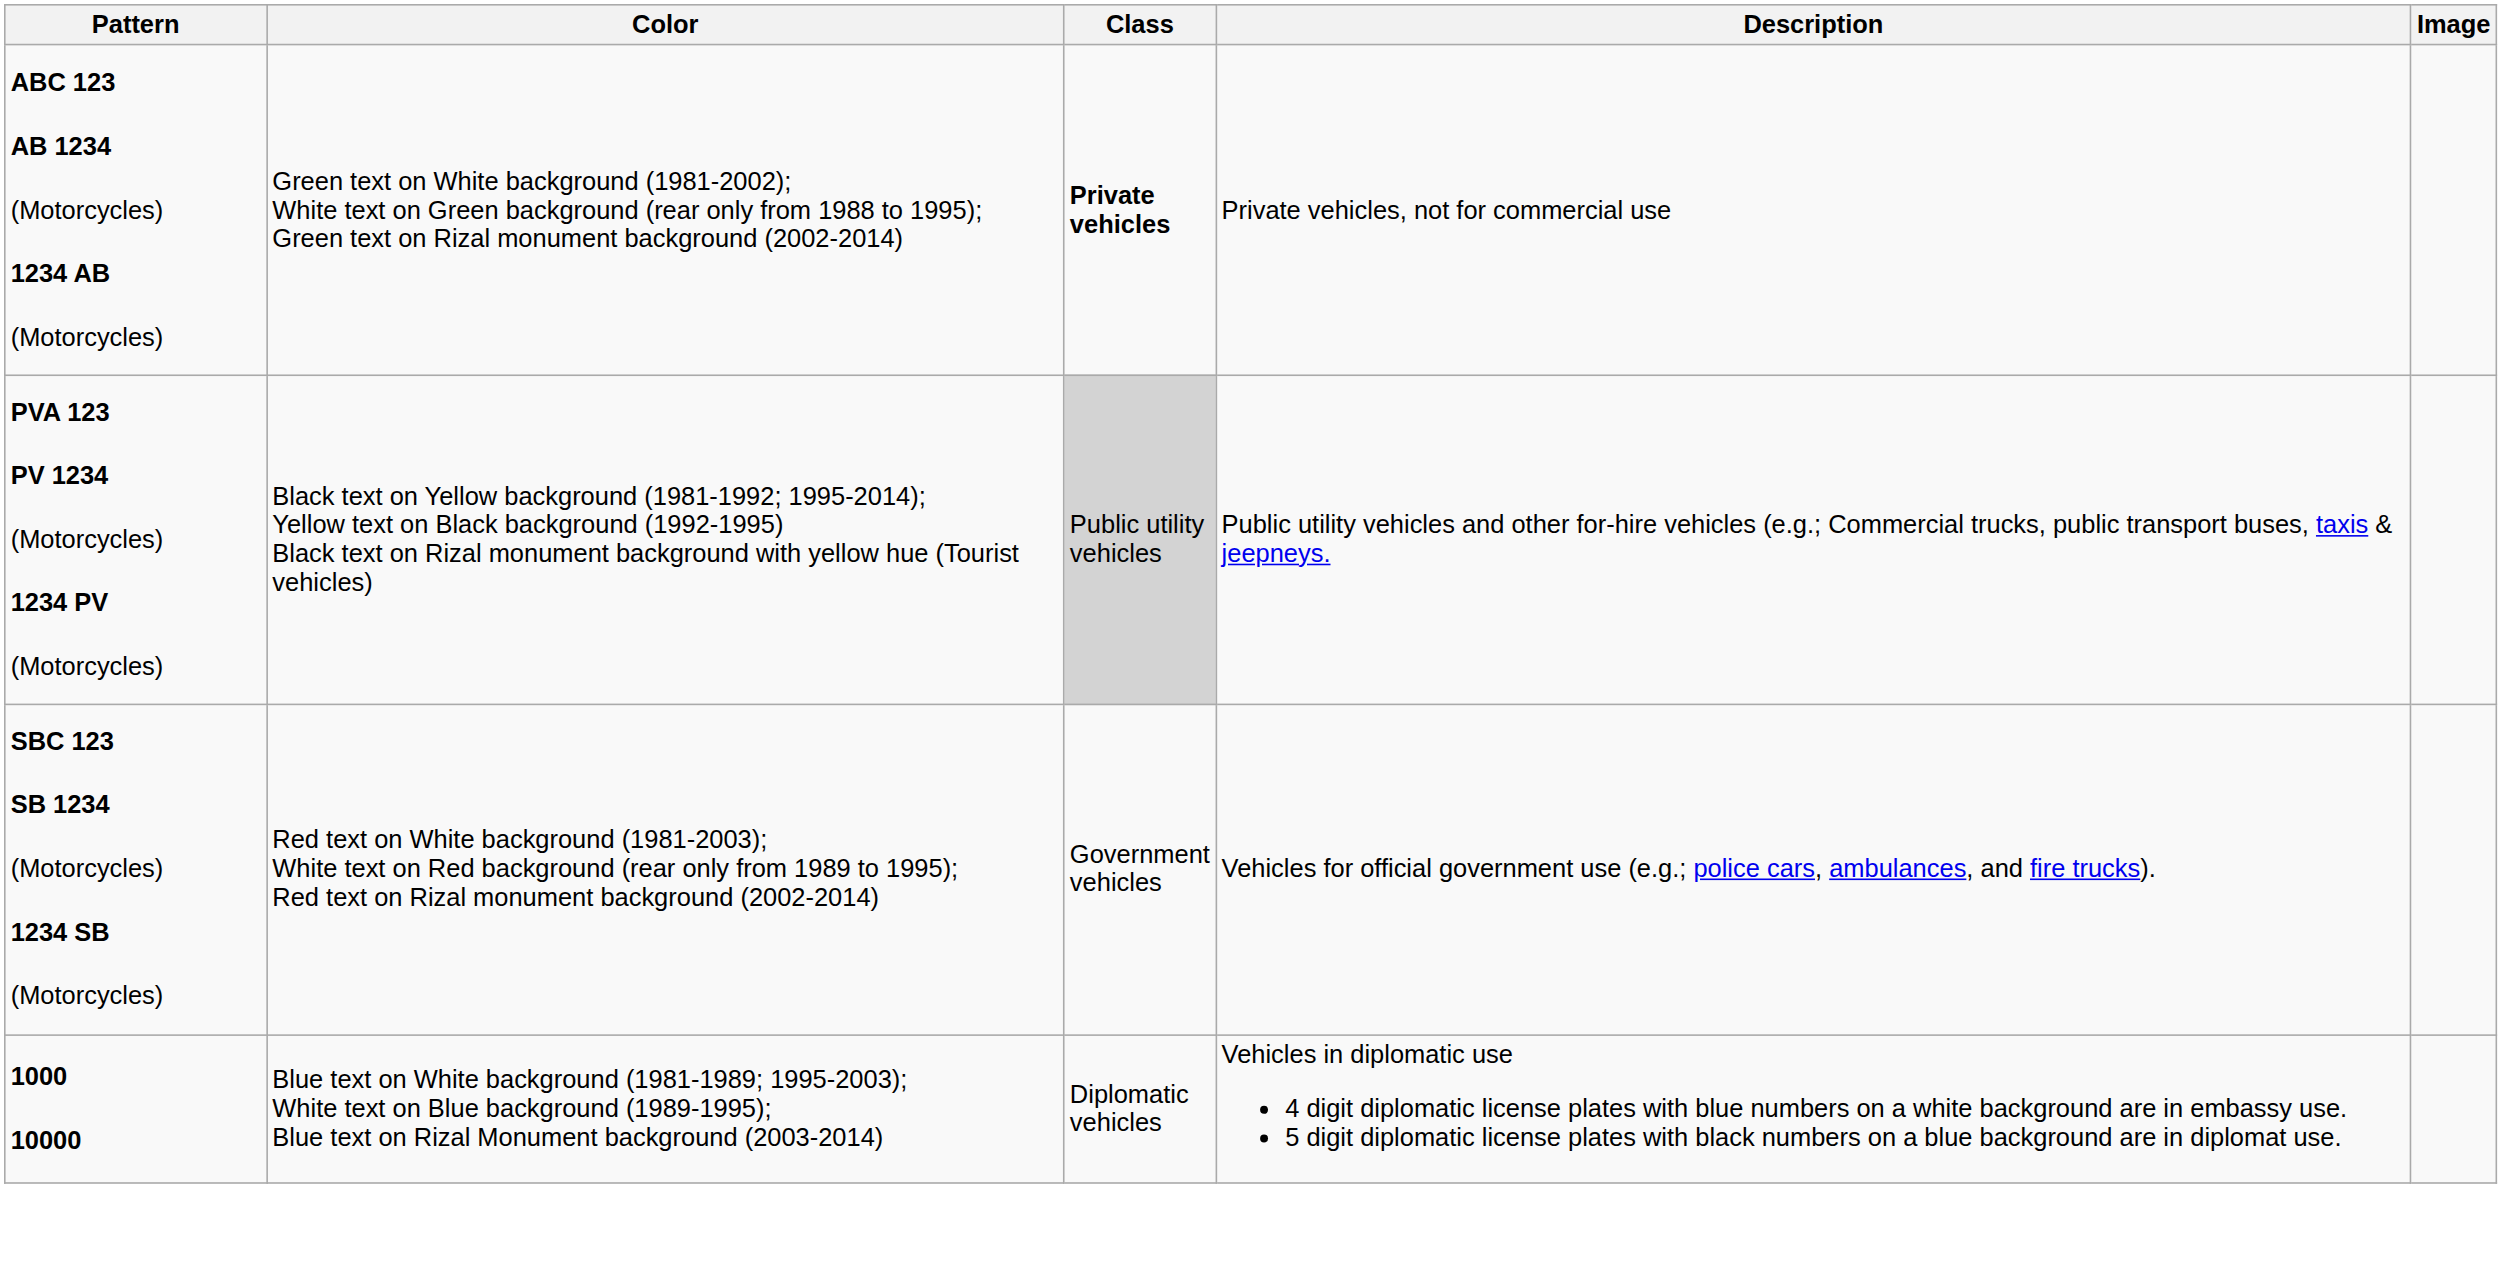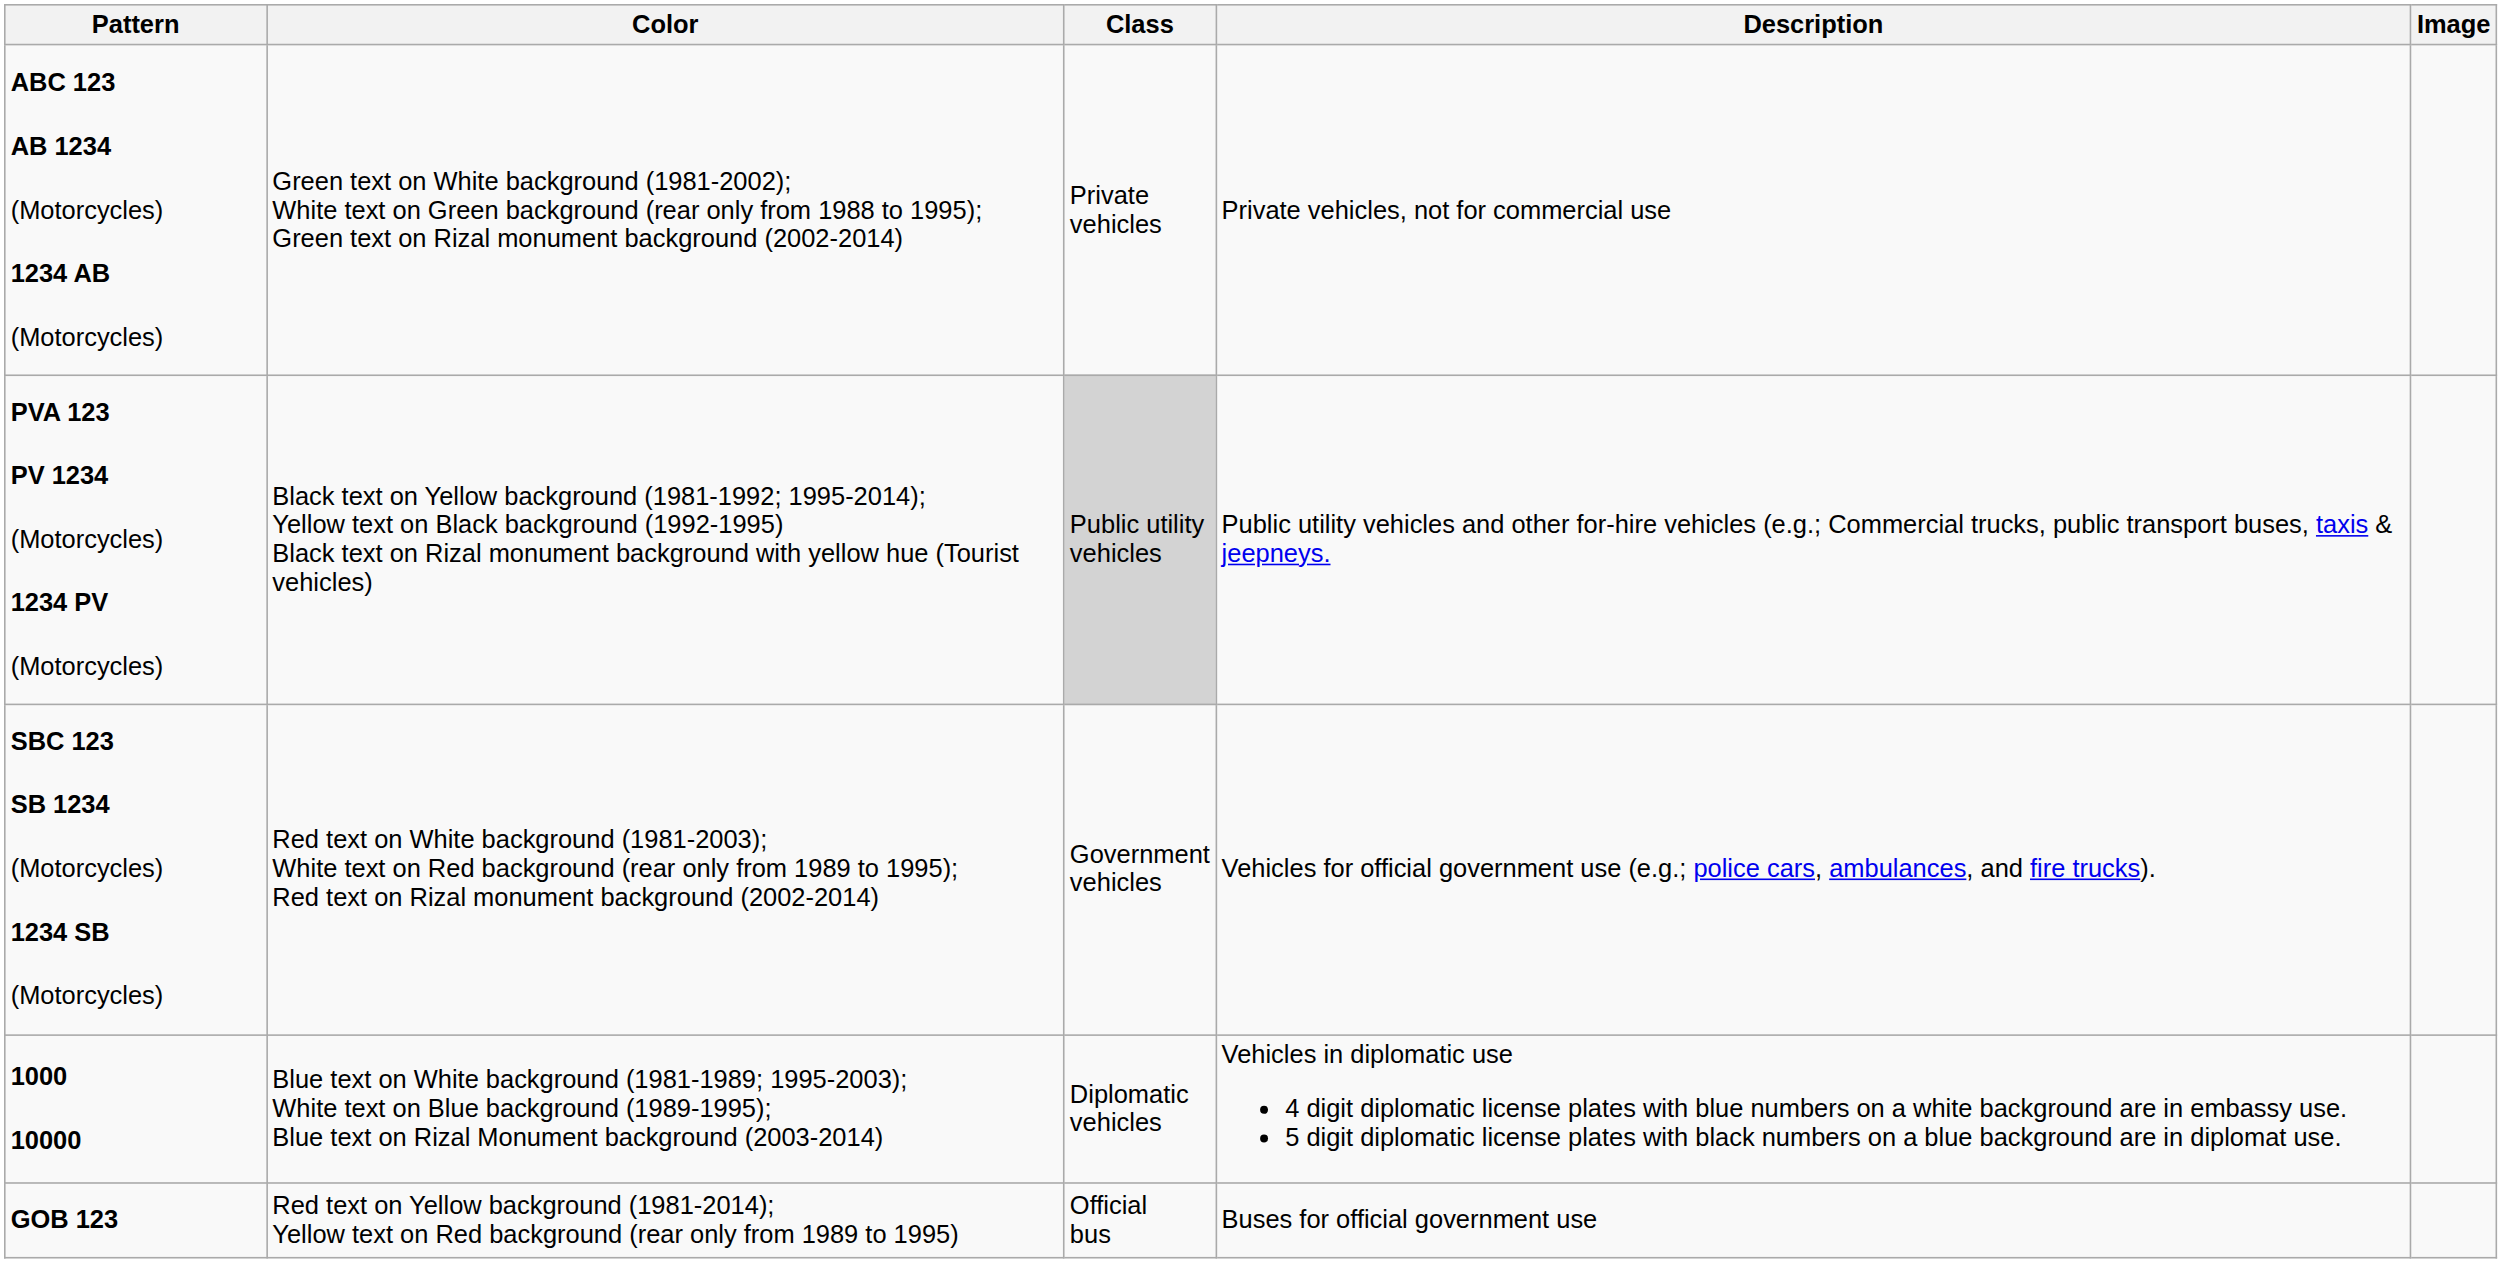 <table class="wikitable">
 <tr>
 <th>Pattern</th>
 <th>Color</th>
 <th>Class</th>
 <th>Description</th>
 <th>Image</th>
 </tr>
 <tr>
 <td style="line-height:2.5;"><strong>ABC 123</strong><br><strong>AB 1234</strong> (Motorcycles)<br><strong>1234 AB</strong> (Motorcycles)</td>
 <td>Green text on White background (1981-2002);<br>White text on Green background (rear only from 1988 to 1995);<br>Green text on Rizal monument background (2002-2014)</td>
-<td><strong>Private<br>vehicles</strong></td>
+<td>Private<br>vehicles</td>
 <td>Private vehicles, not for commercial use</td>
 <td></td>
 </tr>
 <tr>
 <td style="line-height:2.5;"><strong>PVA 123</strong><br><strong>PV 1234</strong> (Motorcycles)<br><strong>1234 PV</strong> (Motorcycles)</td>
 <td>Black text on Yellow background (1981-1992; 1995-2014);<br>Yellow text on Black background (1992-1995)<br>Black text on Rizal monument background with yellow hue (Tourist vehicles)</td>
 <td style="background: lightgrey;">Public utility<br>vehicles</td>
 <td>Public utility vehicles and other for-hire vehicles (e.g.; Commercial trucks, public transport buses, <a href='#'>taxis</a> & <a href='#'>jeepneys.</a></td>
 <td><br></td>
 </tr>
 <tr>
 <td style="line-height:2.5;"><strong>SBC 123</strong><br><strong>SB 1234</strong> (Motorcycles)<br><strong>1234 SB</strong> (Motorcycles)</td>
 <td>Red text on White background (1981-2003);<br>White text on Red background (rear only from 1989 to 1995);<br>Red text on Rizal monument background (2002-2014)</td>
 <td>Government<br>vehicles</td>
 <td>Vehicles for official government use (e.g.; <a href='#'>police cars</a>, <a href='#'>ambulances</a>, and <a href='#'>fire trucks</a>).</td>
 <td></td>
 </tr>
 <tr>
 <td style="line-height:2.5;"><strong>1000</strong><br><strong>10000</strong></td>
 <td>Blue text on White background (1981-1989; 1995-2003);<br>White text on Blue background (1989-1995);<br>Blue text on Rizal Monument background (2003-2014)</td>
 <td>Diplomatic<br>vehicles</td>
 <td>Vehicles in diplomatic use<br><ul><li>4 digit diplomatic license plates with blue numbers on a white background are in embassy use.</li><li>5 digit diplomatic license plates with black numbers on a blue background are in diplomat use.</li></ul></td>
 <td></td>
 </tr>
+<tr>
+<td style="line-height:2.5;"><strong>GOB 123</strong></td>
+<td>Red text on Yellow background (1981-2014);<br>Yellow text on Red background (rear only from 1989 to 1995)</td>
+<td>Official<br>bus</td>
+<td>Buses for official government use</td>
+<td></td>
+</tr>
 </table>
